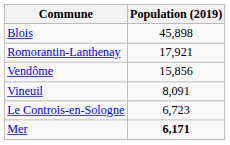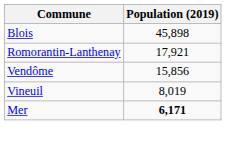 <table class=wikitable>
 <tr>
 <th>Commune</th>
 <th>Population (2019)</th>
 </tr>
 <tr>
 <td><a href='#'>Blois</a></td>
 <td style="text-align: center;">45,898</td>
 </tr>
 <tr>
 <td><a href='#'>Romorantin-Lanthenay</a></td>
 <td style="text-align: center;">17,921</td>
 </tr>
 <tr>
 <td><a href='#'>Vendôme</a></td>
 <td style="text-align: center;">15,856</td>
 </tr>
 <tr>
 <td><a href='#'>Vineuil</a></td>
-<td style="text-align: center;">8,091</td>
-</tr>
-<tr>
-<td><a href='#'>Le Controis-en-Sologne</a></td>
-<td style="text-align: center;">6,723</td>
+<td style="text-align: center;">8,019</td>
 </tr>
 <tr>
 <td><a href='#'>Mer</a></td>
 <td style="text-align: center;"><strong>6,171</strong></td>
 </tr>
 </table>
